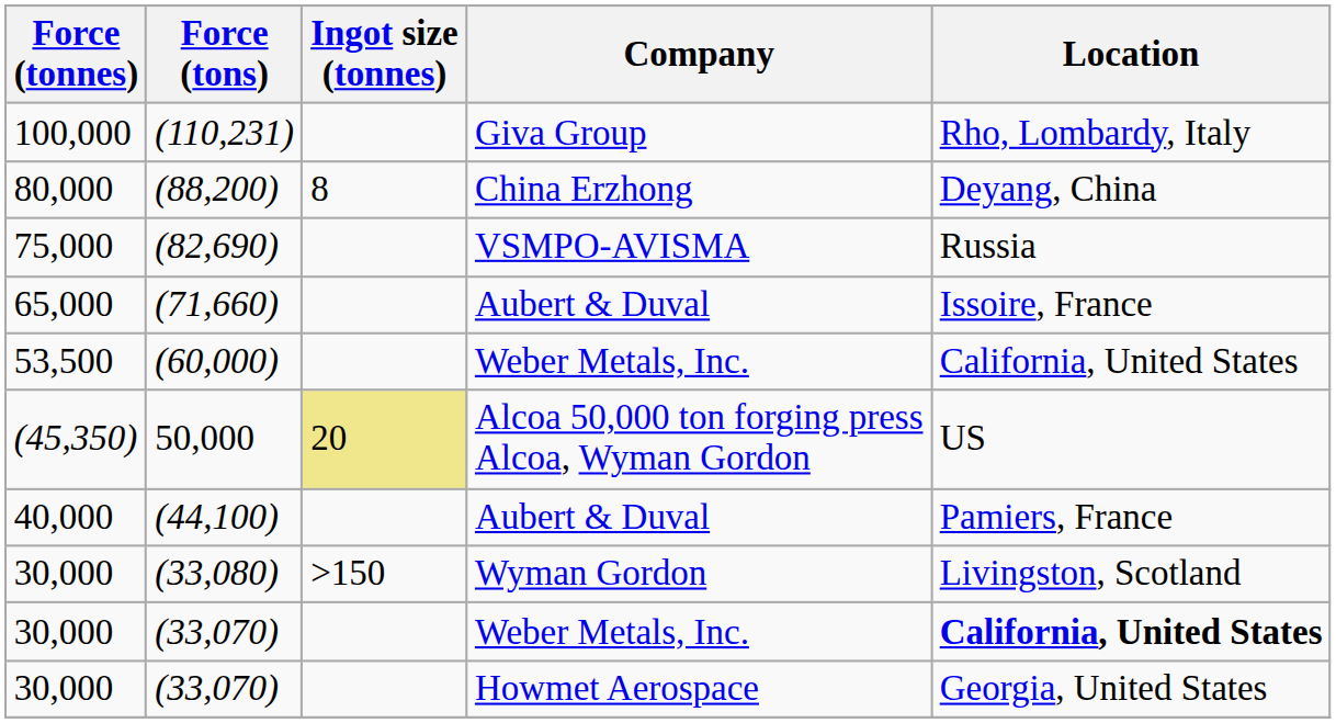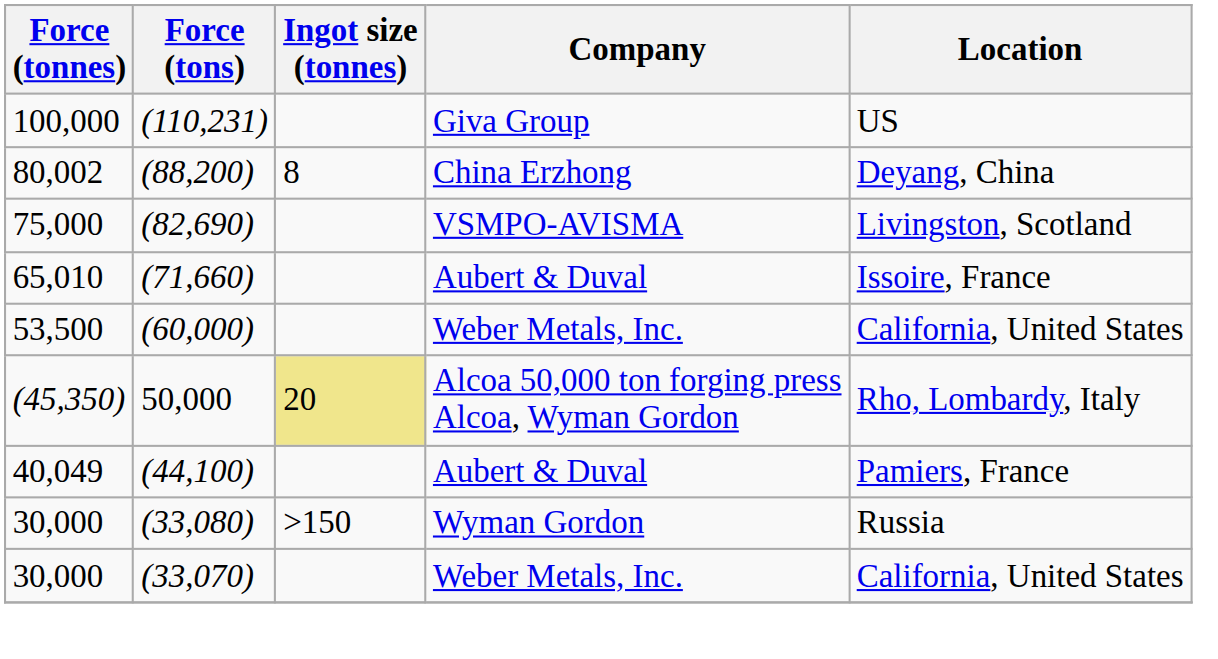 <table class="wikitable">
 <tr>
 <th><a href='#'>Force</a><br>(<a href='#'>tonnes</a>)</th>
 <th><a href='#'>Force</a><br>(<a href='#'>tons</a>)</th>
 <th><a href='#'>Ingot</a> size<br>(<a href='#'>tonnes</a>)</th>
 <th>Company</th>
 <th>Location</th>
 </tr>
 <tr>
 <td>100,000</td>
 <td><em>(110,231)</em></td>
 <td></td>
 <td><a href='#'>Giva Group</a></td>
-<td><a href='#'>Rho, Lombardy</a>, Italy</td>
+<td>US</td>
 </tr>
 <tr>
-<td>80,000</td>
+<td>80,002</td>
 <td><em>(88,200)</em></td>
 <td>8</td>
 <td><a href='#'>China Erzhong</a></td>
 <td><a href='#'>Deyang</a>, China</td>
 </tr>
 <tr>
 <td>75,000</td>
 <td><em>(82,690)</em></td>
 <td></td>
 <td><a href='#'>VSMPO-AVISMA</a></td>
-<td>Russia</td>
+<td><a href='#'>Livingston</a>, Scotland</td>
 </tr>
 <tr>
-<td>65,000</td>
+<td>65,010</td>
 <td><em>(71,660)</em></td>
 <td></td>
 <td><a href='#'>Aubert & Duval</a></td>
 <td><a href='#'>Issoire</a>, France</td>
 </tr>
 <tr>
 <td>53,500</td>
 <td><em>(60,000)</em></td>
 <td></td>
 <td><a href='#'>Weber Metals, Inc.</a></td>
 <td><a href='#'>California</a>, United States</td>
 </tr>
 <tr>
 <td><em>(45,350)</em></td>
 <td>50,000</td>
 <td style="background: khaki;">20</td>
 <td><a href='#'>Alcoa 50,000 ton forging press</a><br> <a href='#'>Alcoa</a>, <a href='#'>Wyman Gordon</a></td>
-<td>US</td>
+<td><a href='#'>Rho, Lombardy</a>, Italy</td>
 </tr>
 <tr>
-<td>40,000</td>
+<td>40,049</td>
 <td><em>(44,100)</em></td>
 <td></td>
 <td><a href='#'>Aubert & Duval</a></td>
 <td><a href='#'>Pamiers</a>, France</td>
 </tr>
 <tr>
 <td>30,000</td>
 <td><em>(33,080)</em></td>
 <td>>150</td>
 <td><a href='#'>Wyman Gordon</a></td>
-<td><a href='#'>Livingston</a>, Scotland</td>
+<td>Russia</td>
 </tr>
 <tr>
 <td>30,000</td>
 <td><em>(33,070)</em></td>
 <td></td>
 <td><a href='#'>Weber Metals, Inc.</a></td>
-<td><strong><a href='#'>California</a>, United States</strong></td>
-</tr>
-<tr>
-<td>30,000</td>
-<td><em>(33,070)</em></td>
-<td></td>
-<td><a href='#'>Howmet Aerospace</a></td>
-<td><a href='#'>Georgia</a>, United States</td>
+<td><a href='#'>California</a>, United States</td>
 </tr>
 <tr>
 </tr>
 </table>
